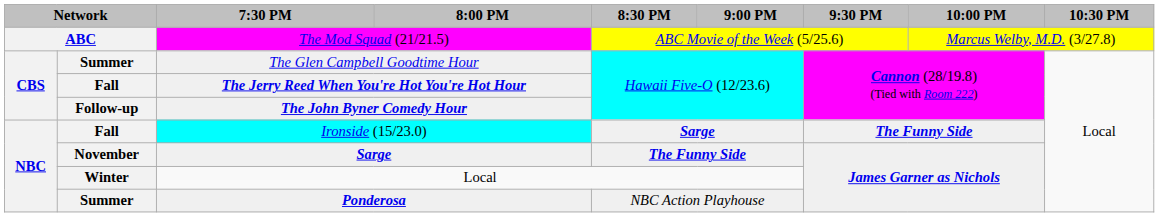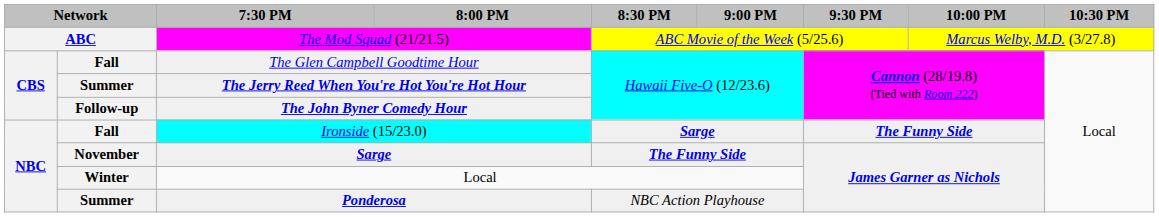 <table class="wikitable" style="width:100%;margin-right:0;text-align:center">
 <tr>
 <th colspan="2" style="background-color:#C0C0C0;text-align:center">Network</th>
 <th style="background-color:#C0C0C0;text-align:center">7:30 PM</th>
 <th style="background-color:#C0C0C0;text-align:center">8:00 PM</th>
 <th style="background-color:#C0C0C0;text-align:center">8:30 PM</th>
 <th style="background-color:#C0C0C0;text-align:center">9:00 PM</th>
 <th style="background-color:#C0C0C0;text-align:center">9:30 PM</th>
 <th style="background-color:#C0C0C0;text-align:center">10:00 PM</th>
 <th style="background-color:#C0C0C0;text-align:center">10:30 PM</th>
 </tr>
 <tr>
 <th bgcolor="#C0C0C0" colspan="2"><a href='#'>ABC</a></th>
 <td bgcolor="magenta" colspan="2"><em><a href='#'>The Mod Squad</a></em> (21/21.5)</td>
 <td bgcolor="yellow" colspan="3"><em><a href='#'>ABC Movie of the Week</a></em> (5/25.6)</td>
 <td bgcolor="yellow" colspan="2"><em><a href='#'>Marcus Welby, M.D.</a></em> (3/27.8)</td>
 </tr>
 <tr>
 <th bgcolor="#C0C0C0" rowspan="3"><a href='#'>CBS</a></th>
-<th>Summer</th>
+<th>Fall</th>
 <td bgcolor="#F0F0F0" colspan="2"><em><a href='#'>The Glen Campbell Goodtime Hour</a></em></td>
 <td bgcolor="cyan" colspan="2" rowspan="3"><em><a href='#'>Hawaii Five-O</a></em> (12/23.6)</td>
 <td bgcolor="magenta" colspan="2" rowspan="3"><strong><em><a href='#'>Cannon</a></em></strong> (28/19.8)<br><small>(Tied with <em><a href='#'>Room 222</a></em>)</small></td>
 <td rowspan="7">Local</td>
 </tr>
 <tr>
-<th>Fall</th>
+<th>Summer</th>
 <td bgcolor="#F0F0F0" colspan="2"><strong><em><a href='#'>The Jerry Reed When You're Hot You're Hot Hour</a></em></strong></td>
 </tr>
 <tr>
 <th>Follow-up</th>
 <td bgcolor="#F0F0F0" colspan="2"><strong><em><a href='#'>The John Byner Comedy Hour</a></em></strong></td>
 </tr>
 <tr>
 <th bgcolor="#C0C0C0" rowspan="4"><a href='#'>NBC</a></th>
 <th>Fall</th>
 <td bgcolor="cyan" colspan="2"><em><a href='#'>Ironside</a></em> (15/23.0)</td>
 <td bgcolor="#F0F0F0" colspan="2"><strong><em><a href='#'>Sarge</a></em></strong></td>
 <td bgcolor="#F0F0F0" colspan="2"><strong><em><a href='#'>The Funny Side</a></em></strong></td>
 </tr>
 <tr>
 <th>November</th>
 <td bgcolor="#F0F0F0" colspan="2"><strong><em><a href='#'>Sarge</a></em></strong></td>
 <td bgcolor="#F0F0F0" colspan="2"><strong><em><a href='#'>The Funny Side</a></em></strong></td>
 <td bgcolor="#F0F0F0" colspan="2" rowspan="3"><strong><em><a href='#'>James Garner as Nichols</a></em></strong></td>
 </tr>
 <tr>
 <th>Winter</th>
 <td colspan="4">Local</td>
 </tr>
 <tr>
 <th>Summer</th>
 <td bgcolor="#F0F0F0" colspan="2"><strong><em><a href='#'>Ponderosa</a></em></strong></td>
 <td bgcolor="#F0F0F0" colspan="2"><em>NBC Action Playhouse</em></td>
 </tr>
 </table>
